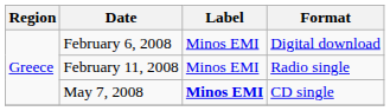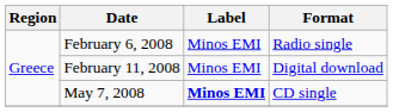 <table class="wikitable">
 <tr>
 <th>Region</th>
 <th>Date</th>
 <th>Label</th>
 <th>Format</th>
 </tr>
 <tr>
 <td rowspan="3"><a href='#'>Greece</a></td>
 <td>February 6, 2008</td>
 <td><a href='#'>Minos EMI</a></td>
-<td><a href='#'>Digital download</a></td>
+<td><a href='#'>Radio single</a></td>
 </tr>
 <tr>
 <td>February 11, 2008</td>
 <td><a href='#'>Minos EMI</a></td>
-<td><a href='#'>Radio single</a></td>
+<td><a href='#'>Digital download</a></td>
 </tr>
 <tr>
 <td>May 7, 2008</td>
 <td><strong><a href='#'>Minos EMI</a></strong></td>
 <td><a href='#'>CD single</a></td>
 </tr>
 <tr>
 </tr>
 </table>
